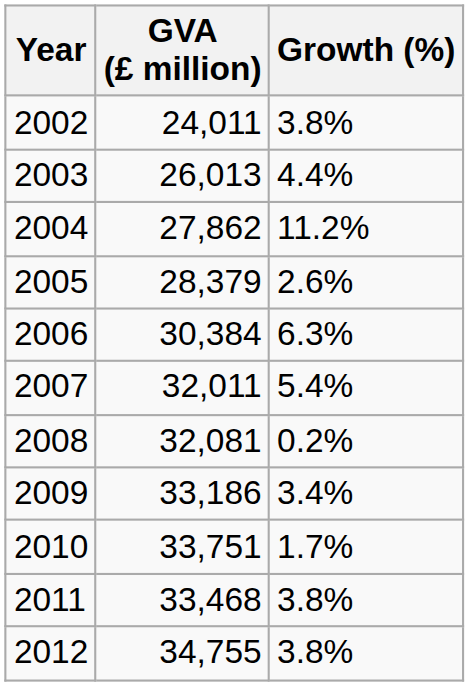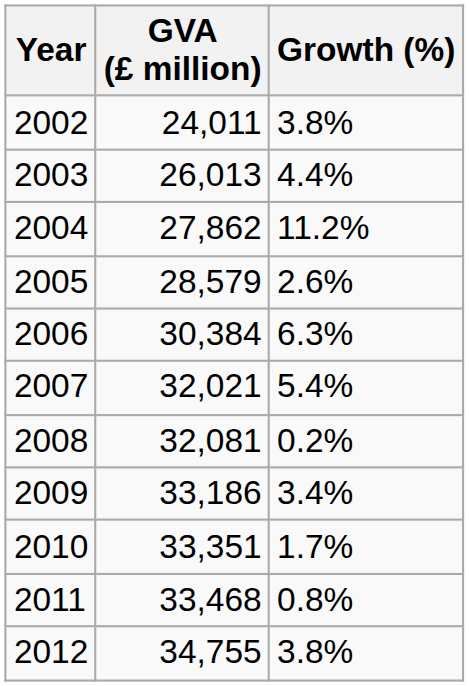 <table class="wikitable" style="float:right;">
 <tr>
 <th>Year</th>
 <th>GVA <br>(£ million)</th>
 <th>Growth (%)</th>
 </tr>
 <tr>
 <td>2002</td>
 <td align="right">24,011</td>
 <td>3.8%</td>
 </tr>
 <tr>
 <td>2003</td>
 <td align="right">26,013</td>
 <td>4.4%</td>
 </tr>
 <tr>
 <td>2004</td>
 <td align="right">27,862</td>
 <td>11.2%</td>
 </tr>
 <tr>
 <td>2005</td>
-<td align="right">28,379</td>
+<td align="right">28,579</td>
 <td>2.6%</td>
 </tr>
 <tr>
 <td>2006</td>
 <td align="right">30,384</td>
 <td>6.3%</td>
 </tr>
 <tr>
 <td>2007</td>
-<td align="right">32,011</td>
+<td align="right">32,021</td>
 <td>5.4%</td>
 </tr>
 <tr>
 <td>2008</td>
 <td align="right">32,081</td>
 <td>0.2%</td>
 </tr>
 <tr>
 <td>2009</td>
 <td align="right">33,186</td>
 <td>3.4%</td>
 </tr>
 <tr>
 <td>2010</td>
-<td align="right">33,751</td>
+<td align="right">33,351</td>
 <td>1.7%</td>
 </tr>
 <tr>
 <td>2011</td>
 <td align="right">33,468</td>
-<td>3.8%</td>
+<td>0.8%</td>
 </tr>
 <tr>
 <td>2012</td>
 <td align="right">34,755</td>
 <td>3.8%</td>
 </tr>
 </table>
